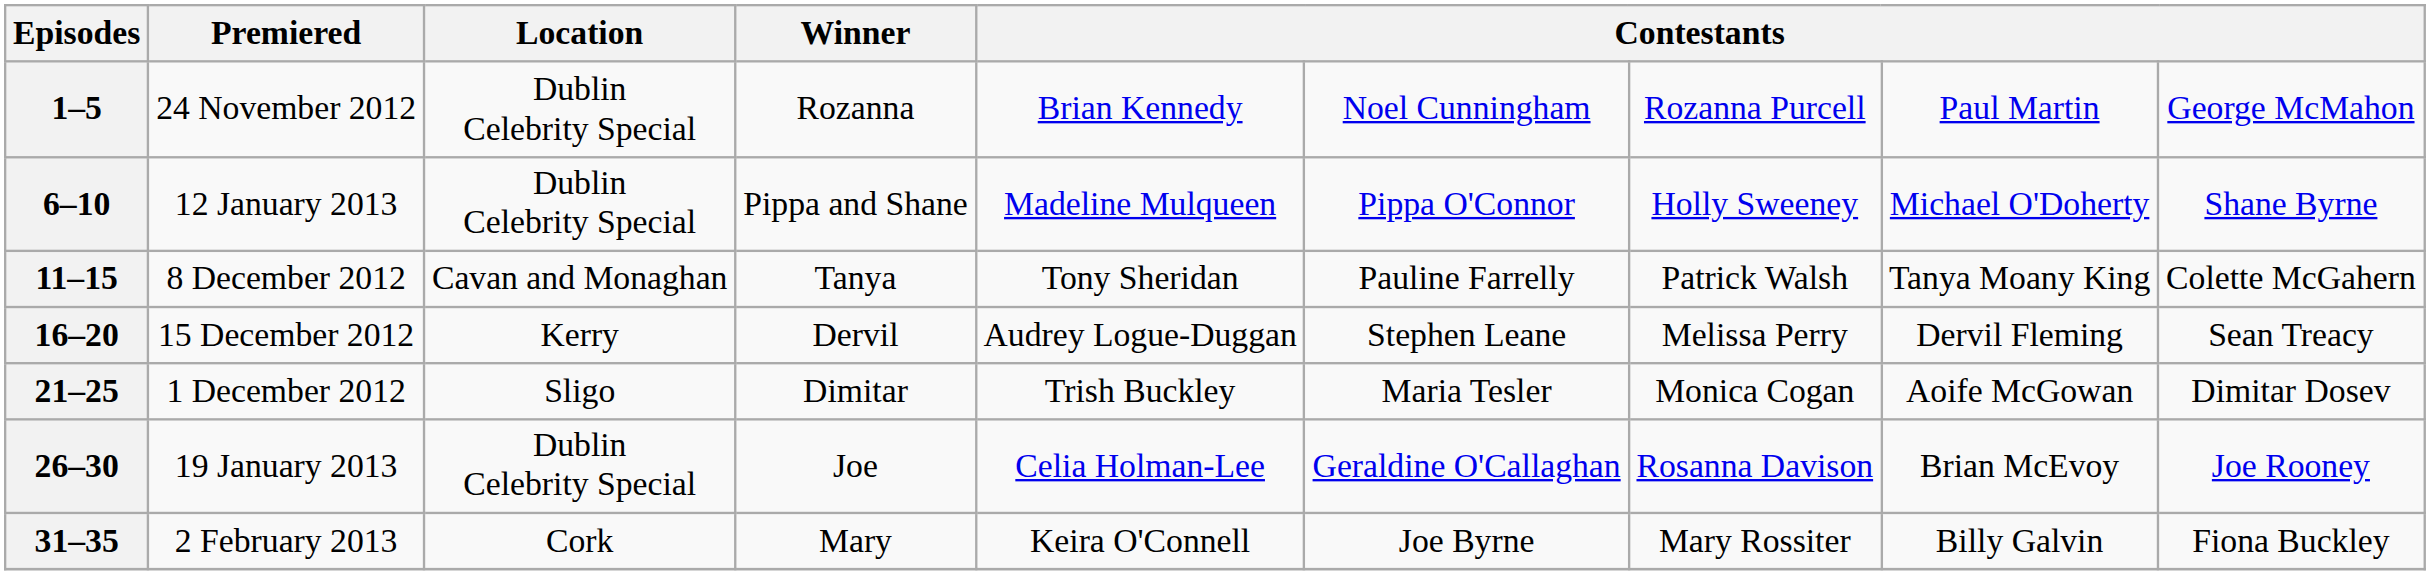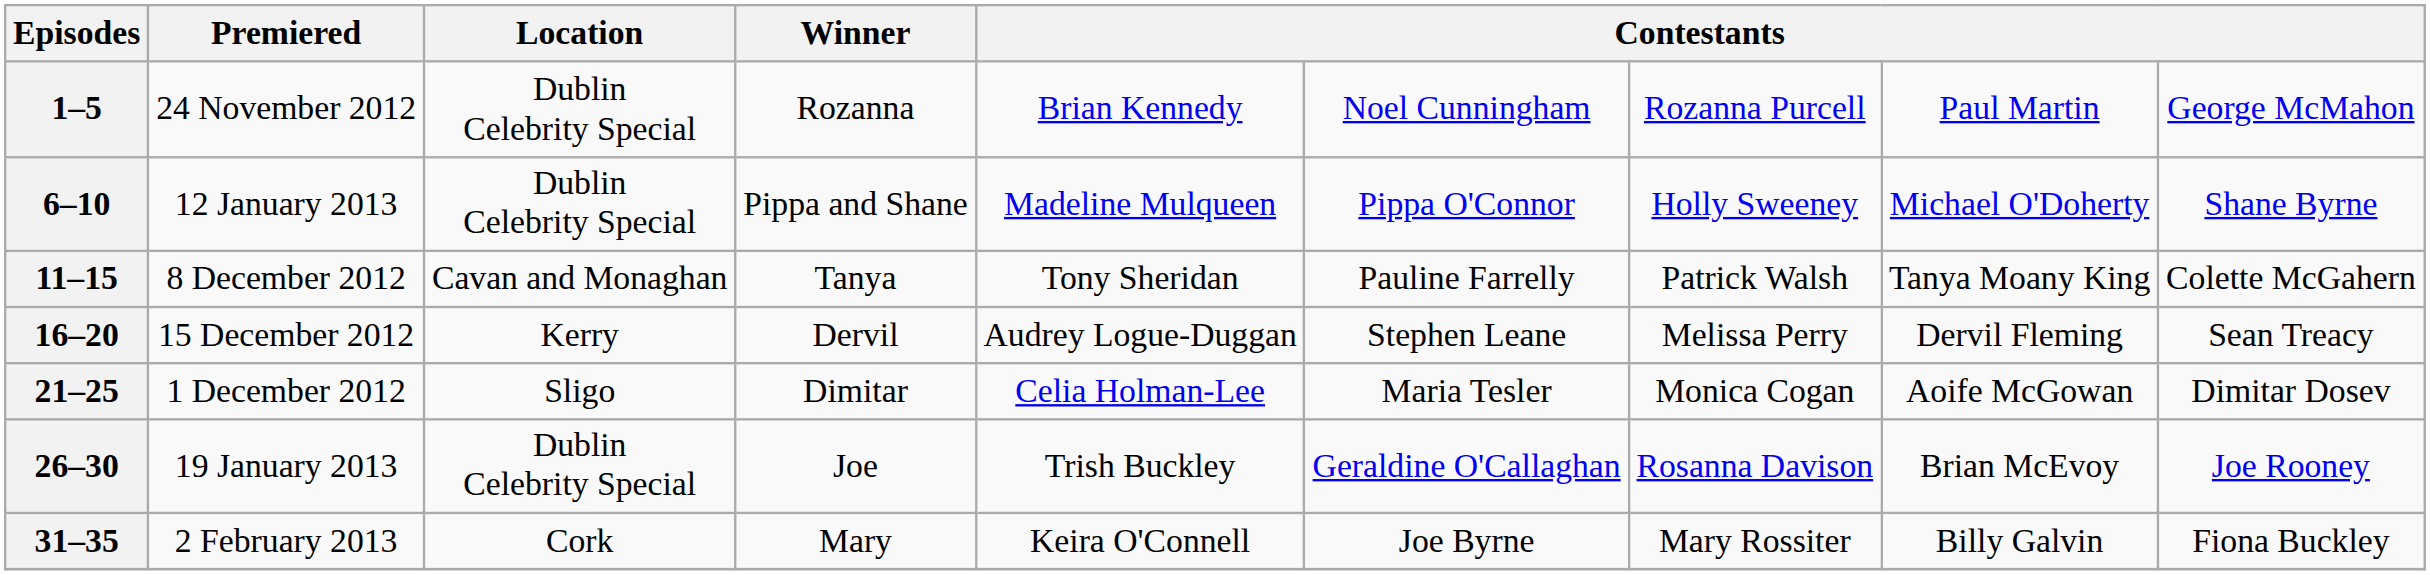 <table class="wikitable" style="font-size:90%; text-align:center">
 <tr>
 <th>Episodes</th>
 <th>Premiered</th>
 <th>Location</th>
 <th>Winner</th>
 <th colspan="5">Contestants</th>
 </tr>
 <tr>
 <th>1–5</th>
 <td>24 November 2012</td>
 <td>Dublin<br>Celebrity Special</td>
 <td>Rozanna</td>
 <td><a href='#'>Brian Kennedy</a></td>
 <td><a href='#'>Noel Cunningham</a></td>
 <td><a href='#'>Rozanna Purcell</a></td>
 <td><a href='#'>Paul Martin</a></td>
 <td><a href='#'>George McMahon</a></td>
 </tr>
 <tr>
 <th>6–10</th>
 <td>12 January 2013</td>
 <td>Dublin<br>Celebrity Special</td>
 <td>Pippa and Shane</td>
 <td><a href='#'>Madeline Mulqueen</a></td>
 <td><a href='#'>Pippa O'Connor</a></td>
 <td><a href='#'>Holly Sweeney</a></td>
 <td><a href='#'>Michael O'Doherty</a></td>
 <td><a href='#'>Shane Byrne</a></td>
 </tr>
 <tr>
 <th>11–15</th>
 <td>8 December 2012</td>
 <td>Cavan and Monaghan</td>
 <td>Tanya</td>
 <td>Tony Sheridan</td>
 <td>Pauline Farrelly</td>
 <td>Patrick Walsh</td>
 <td>Tanya Moany King</td>
 <td>Colette McGahern</td>
 </tr>
 <tr>
 <th>16–20</th>
 <td>15 December 2012</td>
 <td>Kerry</td>
 <td>Dervil</td>
 <td>Audrey Logue-Duggan</td>
 <td>Stephen Leane</td>
 <td>Melissa Perry</td>
 <td>Dervil Fleming</td>
 <td>Sean Treacy</td>
 </tr>
 <tr>
 <th>21–25</th>
 <td>1 December 2012</td>
 <td>Sligo</td>
 <td>Dimitar</td>
-<td>Trish Buckley</td>
+<td><a href='#'>Celia Holman-Lee</a></td>
 <td>Maria Tesler</td>
 <td>Monica Cogan</td>
 <td>Aoife McGowan</td>
 <td>Dimitar Dosev</td>
 </tr>
 <tr>
 <th>26–30</th>
 <td>19 January 2013</td>
 <td>Dublin<br>Celebrity Special</td>
 <td>Joe</td>
-<td><a href='#'>Celia Holman-Lee</a></td>
+<td>Trish Buckley</td>
 <td><a href='#'>Geraldine O'Callaghan</a></td>
 <td><a href='#'>Rosanna Davison</a></td>
 <td>Brian McEvoy</td>
 <td><a href='#'>Joe Rooney</a></td>
 </tr>
 <tr>
 <th>31–35</th>
 <td>2 February 2013</td>
 <td>Cork</td>
 <td>Mary</td>
 <td>Keira O'Connell</td>
 <td>Joe Byrne</td>
 <td>Mary Rossiter</td>
 <td>Billy Galvin</td>
 <td>Fiona Buckley</td>
 </tr>
 <tr>
 </tr>
 </table>
